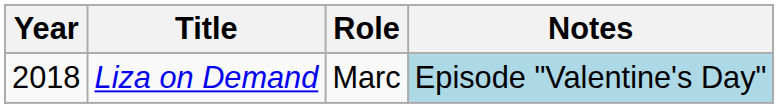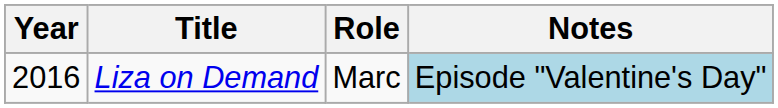 <table class="wikitable sortable">
 <tr>
 <th>Year</th>
 <th>Title</th>
 <th>Role</th>
 <th>Notes</th>
 </tr>
 <tr>
-<td>2018</td>
+<td>2016</td>
 <td><em><a href='#'>Liza on Demand</a></em></td>
 <td>Marc</td>
 <td style="background: lightblue;">Episode "Valentine's Day"</td>
 </tr>
 </table>
